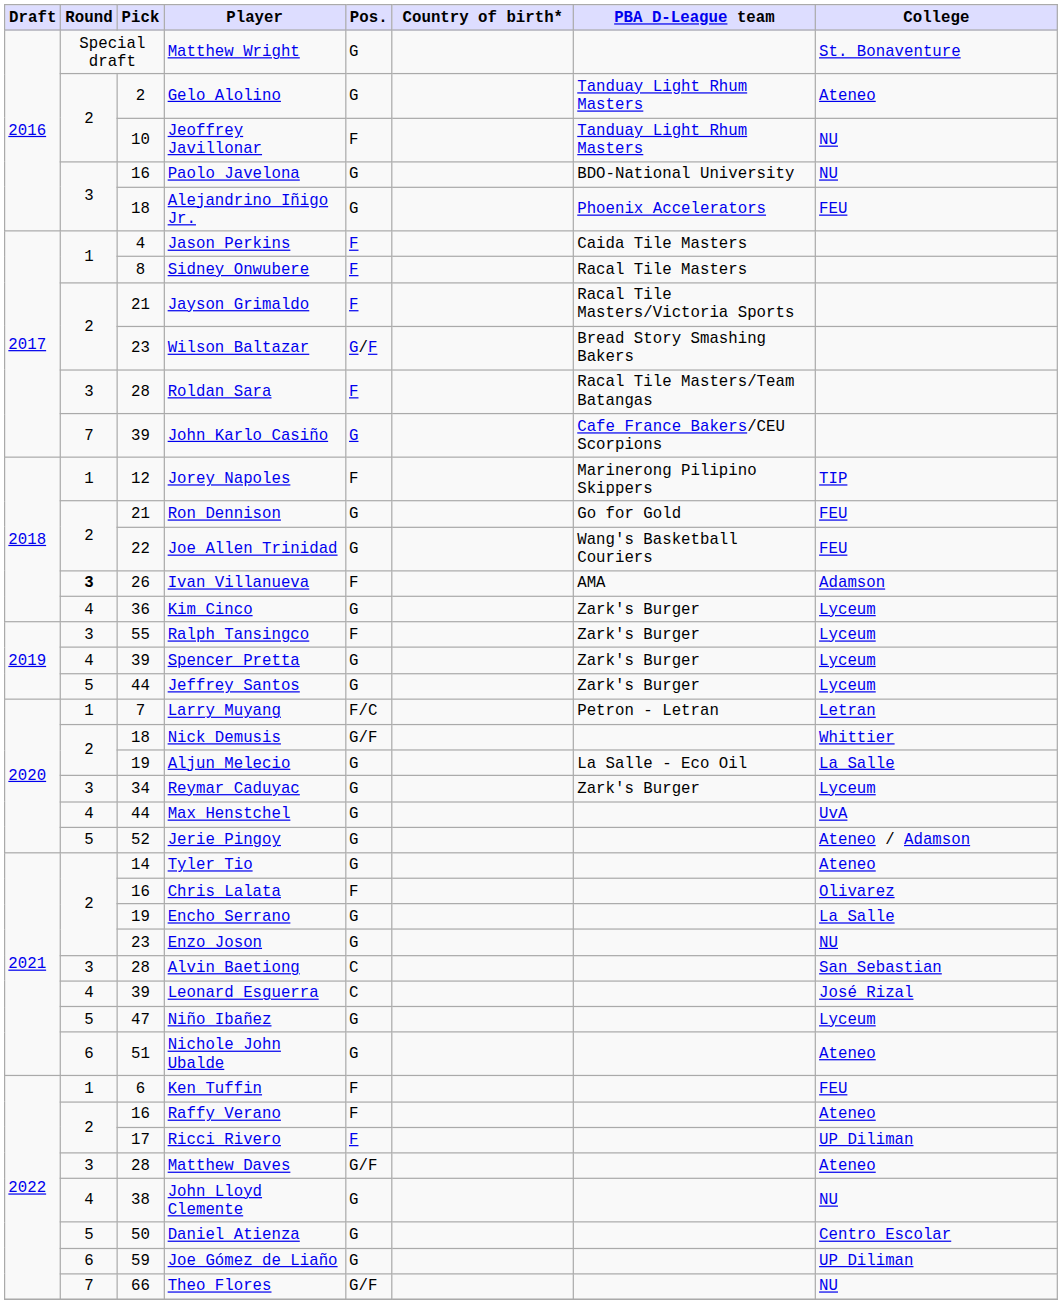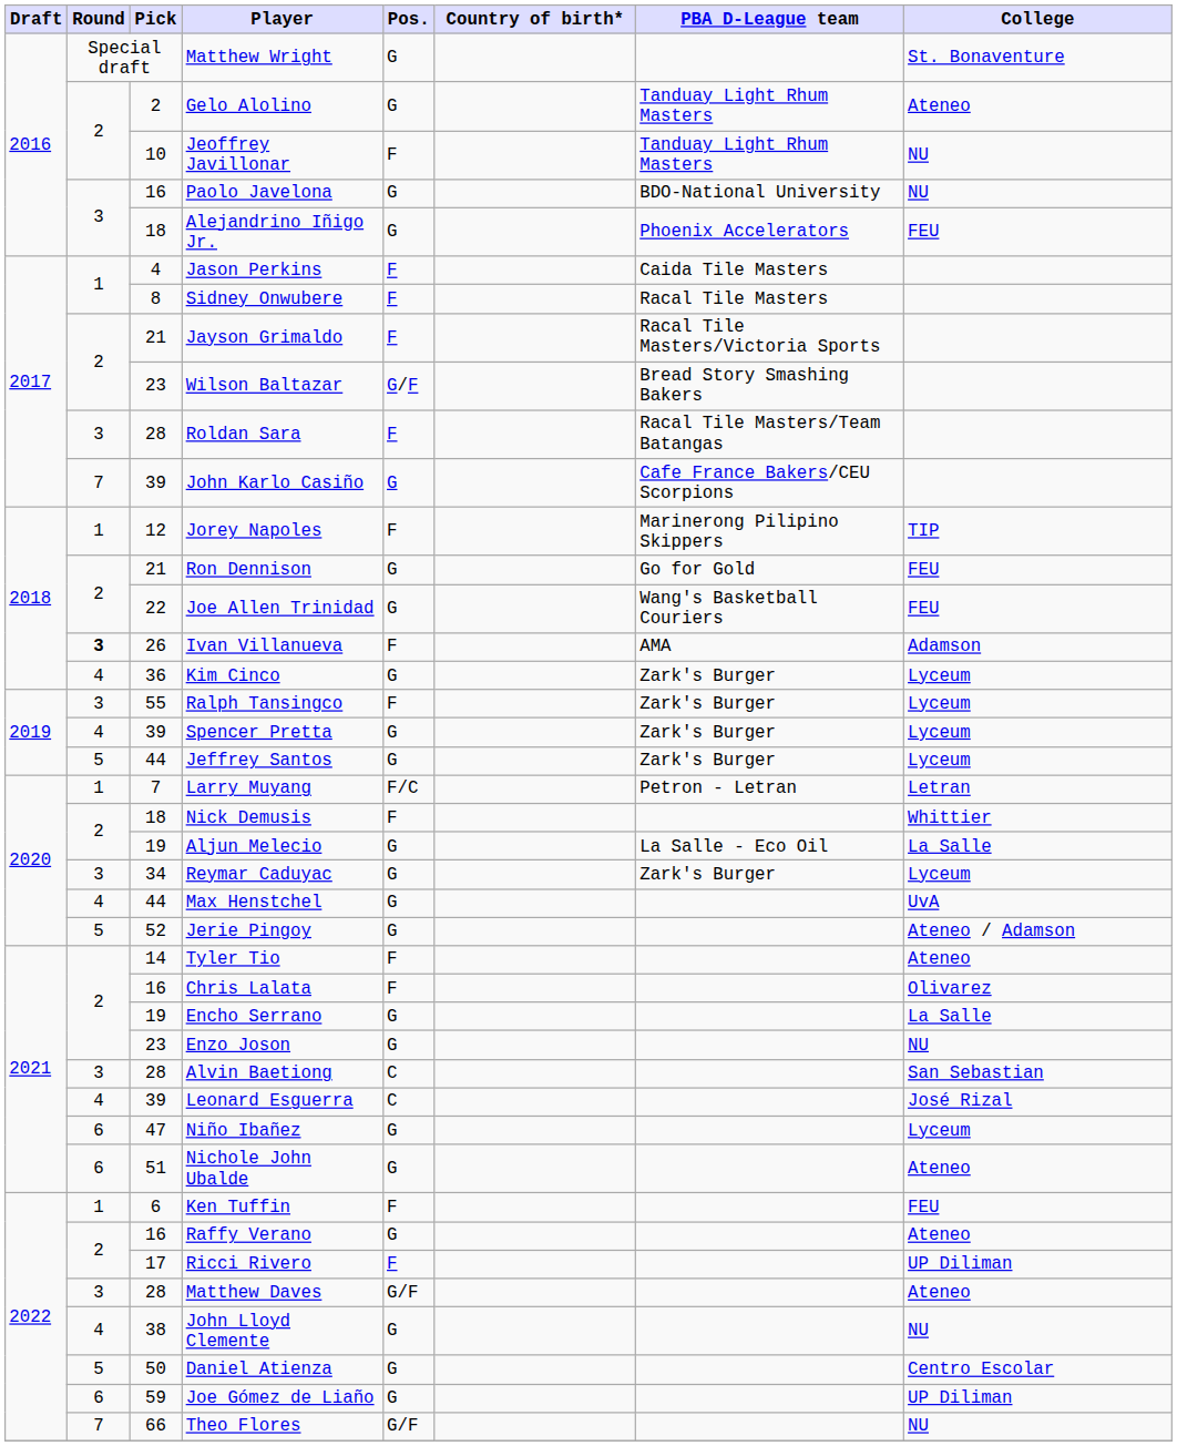 <table class="wikitable sortable sortable">
 <tr>
 <th style="background:#ddf; width:1%;">Draft</th>
 <th style="background:#ddf; width:1%;">Round</th>
 <th style="background:#ddf; width:1%;">Pick</th>
 <th style="background:#ddf; width:15%;">Player</th>
 <th style="background:#ddf; width:1%;">Pos.</th>
 <th style="background:#ddf; width:15%;">Country of birth*</th>
 <th style="background:#ddf; width:20%;"><a href='#'>PBA D-League</a> team</th>
 <th style="background:#ddf; width:20%;">College</th>
 </tr>
 <tr>
 <td rowspan=5><a href='#'>2016</a></td>
 <td align=center colspan=2>Special draft</td>
 <td><a href='#'>Matthew Wright</a></td>
 <td>G</td>
 <td></td>
 <td></td>
 <td><a href='#'>St. Bonaventure</a></td>
 </tr>
 <tr>
 <td align=center rowspan=2>2</td>
 <td align=center>2</td>
 <td><a href='#'>Gelo Alolino</a></td>
 <td>G</td>
 <td></td>
 <td><a href='#'>Tanduay Light Rhum Masters</a></td>
 <td><a href='#'>Ateneo</a></td>
 </tr>
 <tr>
 <td align=center>10</td>
 <td><a href='#'>Jeoffrey Javillonar</a></td>
 <td>F</td>
 <td></td>
 <td><a href='#'>Tanduay Light Rhum Masters</a></td>
 <td><a href='#'>NU</a></td>
 </tr>
 <tr>
 <td align=center rowspan=2>3</td>
 <td align=center>16</td>
 <td><a href='#'>Paolo Javelona</a></td>
 <td>G</td>
 <td></td>
 <td>BDO-National University</td>
 <td><a href='#'>NU</a></td>
 </tr>
 <tr>
 <td align=center>18</td>
 <td><a href='#'>Alejandrino Iñigo Jr.</a></td>
 <td>G</td>
 <td></td>
 <td><a href='#'>Phoenix Accelerators</a></td>
 <td><a href='#'>FEU</a></td>
 </tr>
 <tr>
 <td rowspan=6><a href='#'>2017</a></td>
 <td align=center rowspan=2>1</td>
 <td align=center>4</td>
 <td><a href='#'>Jason Perkins</a></td>
 <td><a href='#'>F</a></td>
 <td></td>
 <td>Caida Tile Masters</td>
 <td></td>
 </tr>
 <tr>
 <td align=center>8</td>
 <td><a href='#'>Sidney Onwubere</a></td>
 <td><a href='#'>F</a></td>
 <td></td>
 <td>Racal Tile Masters</td>
 <td></td>
 </tr>
 <tr>
 <td align=center rowspan=2>2</td>
 <td align=center>21</td>
 <td><a href='#'>Jayson Grimaldo</a></td>
 <td><a href='#'>F</a></td>
 <td></td>
 <td>Racal Tile Masters/Victoria Sports</td>
 <td></td>
 </tr>
 <tr>
 <td align=center>23</td>
 <td><a href='#'>Wilson Baltazar</a></td>
 <td><a href='#'>G</a>/<a href='#'>F</a></td>
 <td></td>
 <td>Bread Story Smashing Bakers</td>
 <td></td>
 </tr>
 <tr>
 <td align=center>3</td>
 <td align=center>28</td>
 <td><a href='#'>Roldan Sara</a></td>
 <td><a href='#'>F</a></td>
 <td></td>
 <td>Racal Tile Masters/Team Batangas</td>
 <td></td>
 </tr>
 <tr>
 <td align=center>7</td>
 <td align=center>39</td>
 <td><a href='#'>John Karlo Casiño</a></td>
 <td><a href='#'>G</a></td>
 <td></td>
 <td><a href='#'>Cafe France Bakers</a>/CEU Scorpions</td>
 <td></td>
 </tr>
 <tr>
 <td rowspan=5><a href='#'>2018</a></td>
 <td align=center>1</td>
 <td align=center>12</td>
 <td><a href='#'>Jorey Napoles</a></td>
 <td>F</td>
 <td></td>
 <td>Marinerong Pilipino Skippers</td>
 <td><a href='#'>TIP</a></td>
 </tr>
 <tr>
 <td rowspan=2 align=center>2</td>
 <td align=center>21</td>
 <td><a href='#'>Ron Dennison</a></td>
 <td>G</td>
 <td></td>
 <td>Go for Gold</td>
 <td><a href='#'>FEU</a></td>
 </tr>
 <tr>
 <td align=center>22</td>
 <td><a href='#'>Joe Allen Trinidad</a></td>
 <td>G</td>
 <td></td>
 <td>Wang's Basketball Couriers</td>
 <td><a href='#'>FEU</a></td>
 </tr>
 <tr>
 <td align=center><strong>3</strong></td>
 <td align=center>26</td>
 <td><a href='#'>Ivan Villanueva</a></td>
 <td>F</td>
 <td></td>
 <td>AMA</td>
 <td><a href='#'>Adamson</a></td>
 </tr>
 <tr>
 <td align=center>4</td>
 <td align=center>36</td>
 <td><a href='#'>Kim Cinco</a></td>
 <td>G</td>
 <td></td>
 <td>Zark's Burger</td>
 <td><a href='#'>Lyceum</a></td>
 </tr>
 <tr>
 <td rowspan=3><a href='#'>2019</a></td>
 <td align=center>3</td>
 <td align=center>55</td>
 <td><a href='#'>Ralph Tansingco</a></td>
 <td>F</td>
 <td></td>
 <td>Zark's Burger</td>
 <td><a href='#'>Lyceum</a></td>
 </tr>
 <tr>
 <td align=center>4</td>
 <td align=center>39</td>
 <td><a href='#'>Spencer Pretta</a></td>
 <td>G</td>
 <td></td>
 <td>Zark's Burger</td>
 <td><a href='#'>Lyceum</a></td>
 </tr>
 <tr>
 <td align=center>5</td>
 <td align=center>44</td>
 <td><a href='#'>Jeffrey Santos</a></td>
 <td>G</td>
 <td></td>
 <td>Zark's Burger</td>
 <td><a href='#'>Lyceum</a></td>
 </tr>
 <tr>
 <td rowspan=6><a href='#'>2020</a></td>
 <td align=center>1</td>
 <td align=center>7</td>
 <td><a href='#'>Larry Muyang</a></td>
 <td>F/C</td>
 <td></td>
 <td>Petron - Letran</td>
 <td><a href='#'>Letran</a></td>
 </tr>
 <tr>
 <td rowspan=2 align=center>2</td>
 <td align=center>18</td>
 <td><a href='#'>Nick Demusis</a></td>
-<td>G/F</td>
+<td>F</td>
 <td></td>
 <td></td>
 <td><a href='#'>Whittier</a></td>
 </tr>
 <tr>
 <td align=center>19</td>
 <td><a href='#'>Aljun Melecio</a></td>
 <td>G</td>
 <td></td>
 <td>La Salle - Eco Oil</td>
 <td><a href='#'>La Salle</a></td>
 </tr>
 <tr>
 <td align=center>3</td>
 <td align=center>34</td>
 <td><a href='#'>Reymar Caduyac</a></td>
 <td>G</td>
 <td></td>
 <td>Zark's Burger</td>
 <td><a href='#'>Lyceum</a></td>
 </tr>
 <tr>
 <td align=center>4</td>
 <td align=center>44</td>
 <td><a href='#'>Max Henstchel</a></td>
 <td>G</td>
 <td></td>
 <td></td>
 <td><a href='#'>UvA</a></td>
 </tr>
 <tr>
 <td align=center>5</td>
 <td align=center>52</td>
 <td><a href='#'>Jerie Pingoy</a></td>
 <td>G</td>
 <td></td>
 <td></td>
 <td><a href='#'>Ateneo</a> / <a href='#'>Adamson</a></td>
 </tr>
 <tr>
 <td rowspan="8"><a href='#'>2021</a></td>
 <td rowspan="4" align=center>2</td>
 <td align=center>14</td>
 <td><a href='#'>Tyler Tio</a></td>
-<td>G</td>
+<td>F</td>
 <td></td>
 <td></td>
 <td><a href='#'>Ateneo</a></td>
 </tr>
 <tr>
 <td align=center>16</td>
 <td><a href='#'>Chris Lalata</a></td>
 <td>F</td>
 <td></td>
 <td></td>
 <td><a href='#'>Olivarez</a></td>
 </tr>
 <tr>
 <td align=center>19</td>
 <td><a href='#'>Encho Serrano</a></td>
 <td>G</td>
 <td></td>
 <td></td>
 <td><a href='#'>La Salle</a></td>
 </tr>
 <tr>
 <td align=center>23</td>
 <td><a href='#'>Enzo Joson</a></td>
 <td>G</td>
 <td></td>
 <td></td>
 <td><a href='#'>NU</a></td>
 </tr>
 <tr>
 <td align=center>3</td>
 <td align=center>28</td>
 <td><a href='#'>Alvin Baetiong</a></td>
 <td>C</td>
 <td></td>
 <td></td>
 <td><a href='#'>San Sebastian</a></td>
 </tr>
 <tr>
 <td align=center>4</td>
 <td align=center>39</td>
 <td><a href='#'>Leonard Esguerra</a></td>
 <td>C</td>
 <td></td>
 <td></td>
 <td><a href='#'>José Rizal</a></td>
 </tr>
 <tr>
-<td align=center>5</td>
+<td align=center>6</td>
 <td align=center>47</td>
 <td><a href='#'>Niño Ibañez</a></td>
 <td>G</td>
 <td></td>
 <td></td>
 <td><a href='#'>Lyceum</a></td>
 </tr>
 <tr>
 <td align=center>6</td>
 <td align=center>51</td>
 <td><a href='#'>Nichole John Ubalde</a></td>
 <td>G</td>
 <td></td>
 <td></td>
 <td><a href='#'>Ateneo</a></td>
 </tr>
 <tr>
 <td rowspan="8"><a href='#'>2022</a></td>
 <td align=center>1</td>
 <td align=center>6</td>
 <td><a href='#'>Ken Tuffin</a></td>
 <td>F</td>
 <td></td>
 <td></td>
 <td><a href='#'>FEU</a></td>
 </tr>
 <tr>
 <td rowspan="2" align=center>2</td>
 <td align=center>16</td>
 <td><a href='#'>Raffy Verano</a></td>
-<td>F</td>
+<td>G</td>
 <td></td>
 <td></td>
 <td><a href='#'>Ateneo</a></td>
 </tr>
 <tr>
 <td align=center>17</td>
 <td><a href='#'>Ricci Rivero</a></td>
 <td><a href='#'>F</a></td>
 <td></td>
 <td></td>
 <td><a href='#'>UP Diliman</a></td>
 </tr>
 <tr>
 <td align=center>3</td>
 <td align=center>28</td>
 <td><a href='#'>Matthew Daves</a></td>
 <td>G/F</td>
 <td></td>
 <td></td>
 <td><a href='#'>Ateneo</a></td>
 </tr>
 <tr>
 <td align=center>4</td>
 <td align=center>38</td>
 <td><a href='#'>John Lloyd Clemente</a></td>
 <td>G</td>
 <td></td>
 <td></td>
 <td><a href='#'>NU</a></td>
 </tr>
 <tr>
 <td align=center>5</td>
 <td align=center>50</td>
 <td><a href='#'>Daniel Atienza</a></td>
 <td>G</td>
 <td></td>
 <td></td>
 <td><a href='#'>Centro Escolar</a></td>
 </tr>
 <tr>
 <td align=center>6</td>
 <td align=center>59</td>
 <td><a href='#'>Joe Gómez de Liaño</a></td>
 <td>G</td>
 <td></td>
 <td></td>
 <td><a href='#'>UP Diliman</a></td>
 </tr>
 <tr>
 <td align=center>7</td>
 <td align=center>66</td>
 <td><a href='#'>Theo Flores</a></td>
 <td>G/F</td>
 <td></td>
 <td></td>
 <td><a href='#'>NU</a></td>
 </tr>
 <tr>
 </tr>
 </table>
